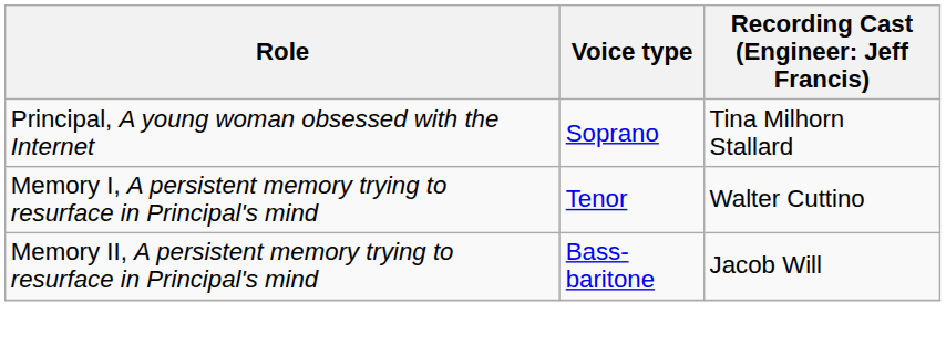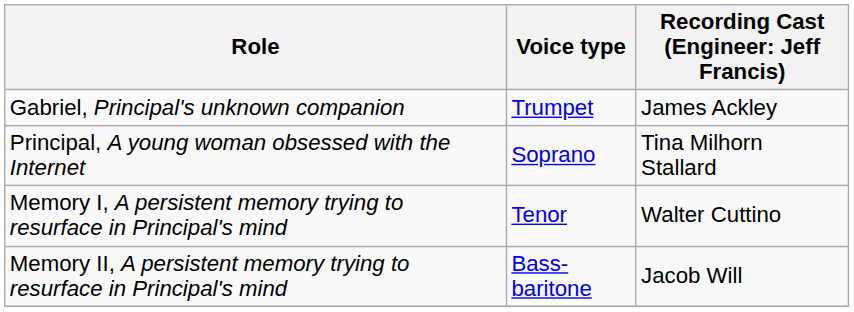 <table class="wikitable">
 <tr>
 <th>Role</th>
 <th>Voice type</th>
 <th>Recording Cast<br>(Engineer: Jeff Francis)</th>
+</tr>
+<tr>
+<td>Gabriel, <em>Principal's unknown companion</em></td>
+<td><a href='#'>Trumpet</a></td>
+<td>James Ackley</td>
 </tr>
 <tr>
 <td>Principal, <em>A young woman obsessed with the Internet</em></td>
 <td><a href='#'>Soprano</a></td>
 <td>Tina Milhorn Stallard</td>
 </tr>
 <tr>
 <td>Memory I, <em>A persistent memory trying to resurface in Principal's mind</em></td>
 <td><a href='#'>Tenor</a></td>
 <td>Walter Cuttino</td>
 </tr>
 <tr>
 <td>Memory II, <em>A persistent memory trying to resurface in Principal's mind</em></td>
 <td><a href='#'>Bass-baritone</a></td>
 <td>Jacob Will</td>
 </tr>
 <tr>
 </tr>
 </table>
